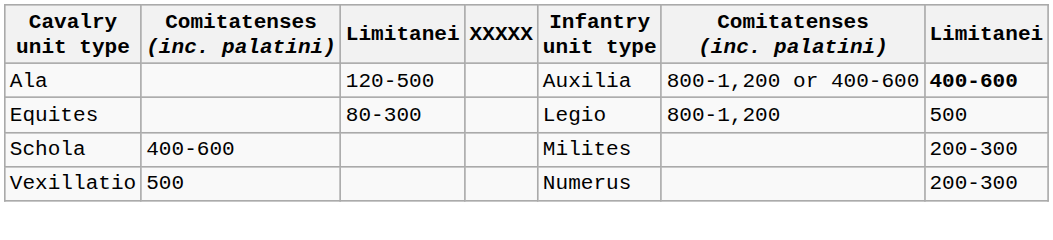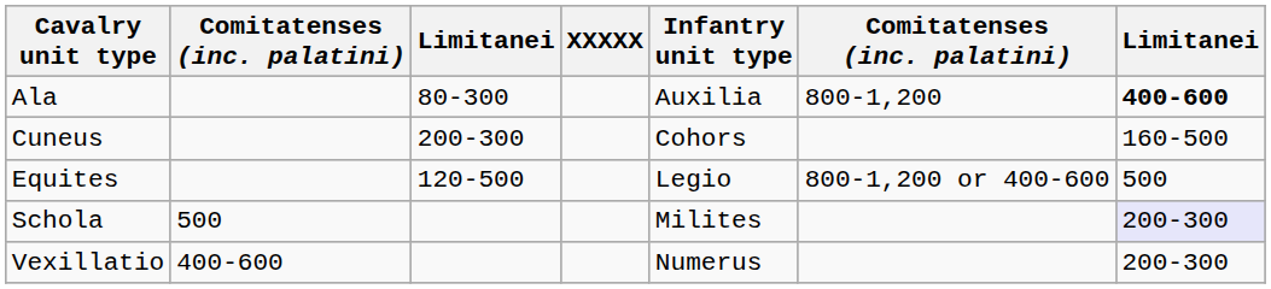 <table class = wikitable>
 <tr>
 <th>Cavalry<br>unit type</th>
 <th>Comitatenses<br><em>(inc. palatini)</em></th>
 <th>Limitanei</th>
 <th>XXXXX</th>
 <th>Infantry<br>unit type</th>
 <th>Comitatenses<br><em>(inc. palatini)</em></th>
 <th>Limitanei</th>
 </tr>
 <tr>
 <td>Ala</td>
 <td></td>
-<td>120-500</td>
+<td>80-300</td>
 <td></td>
 <td>Auxilia</td>
-<td>800-1,200 or 400-600</td>
+<td>800-1,200</td>
 <td><strong>400-600</strong></td>
+</tr>
+<tr>
+<td>Cuneus</td>
+<td></td>
+<td>200-300</td>
+<td></td>
+<td>Cohors</td>
+<td></td>
+<td>160-500</td>
 </tr>
 <tr>
 <td>Equites</td>
 <td></td>
-<td>80-300</td>
+<td>120-500</td>
 <td></td>
 <td>Legio</td>
-<td>800-1,200</td>
+<td>800-1,200 or 400-600</td>
 <td>500</td>
 </tr>
 <tr>
 <td>Schola</td>
-<td>400-600</td>
+<td>500</td>
 <td></td>
 <td></td>
 <td>Milites</td>
 <td></td>
-<td>200-300</td>
+<td style="background: lavender;">200-300</td>
 </tr>
 <tr>
 <td>Vexillatio</td>
-<td>500</td>
+<td>400-600</td>
 <td></td>
 <td></td>
 <td>Numerus</td>
 <td></td>
 <td>200-300</td>
 </tr>
 </table>
